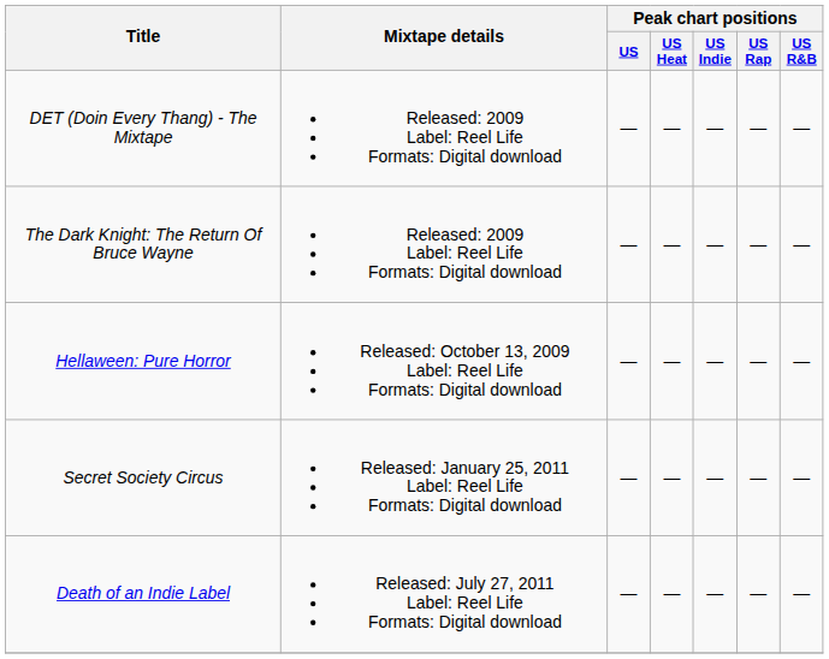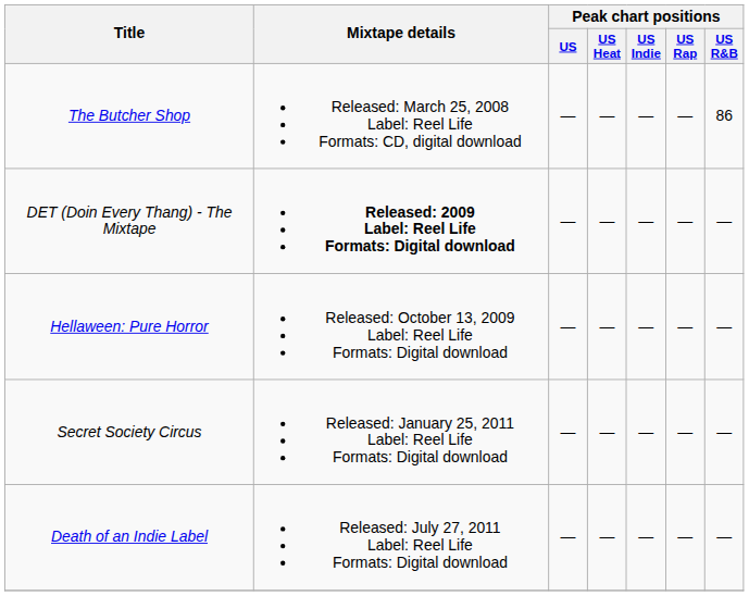 <table class="wikitable plainrowheaders" style="text-align:center;">
 <tr>
 <th rowspan="2" style="width:16em;">Title</th>
 <th rowspan="2" style="width:19em;">Mixtape details</th>
 <th colspan="5">Peak chart positions</th>
 </tr>
 <tr style="font-size:smaller;">
 <th width="35"><a href='#'>US</a><br></th>
 <th width="35"><a href='#'>US<br>Heat</a><br></th>
 <th width="35"><a href='#'>US Indie</a><br></th>
 <th width="35"><a href='#'>US<br>Rap</a><br></th>
 <th width="35"><a href='#'>US<br>R&B</a><br></th>
 </tr>
 <tr>
-<td><em>DET (Doin Every Thang) - The Mixtape</em></td>
-<td><br><ul><li>Released: 2009</li><li>Label: Reel Life</li><li>Formats: Digital download</li></ul></td>
+<td><em><a href='#'>The Butcher Shop</a></em></td>
+<td><br><ul><li>Released: March 25, 2008</li><li>Label: Reel Life</li><li>Formats: CD, digital download</li></ul></td>
 <td>—</td>
 <td>—</td>
 <td>—</td>
 <td>—</td>
-<td>—</td>
+<td>86</td>
 </tr>
 <tr>
-<td><em>The Dark Knight: The Return Of Bruce Wayne</em></td>
-<td><br><ul><li>Released: 2009</li><li>Label: Reel Life</li><li>Formats: Digital download</li></ul></td>
+<td><em>DET (Doin Every Thang) - The Mixtape</em></td>
+<td><strong><br><ul><li>Released: 2009</li><li>Label: Reel Life</li><li>Formats: Digital download</li></ul></strong></td>
 <td>—</td>
 <td>—</td>
 <td>—</td>
 <td>—</td>
 <td>—</td>
 </tr>
 <tr>
 <td><em><a href='#'>Hellaween: Pure Horror</a></em></td>
 <td><br><ul><li>Released: October 13, 2009</li><li>Label: Reel Life</li><li>Formats: Digital download</li></ul></td>
 <td>—</td>
 <td>—</td>
 <td>—</td>
 <td>—</td>
 <td>—</td>
 </tr>
 <tr>
 <td><em>Secret Society Circus</em></td>
 <td><br><ul><li>Released: January 25, 2011</li><li>Label: Reel Life</li><li>Formats: Digital download</li></ul></td>
 <td>—</td>
 <td>—</td>
 <td>—</td>
 <td>—</td>
 <td>—</td>
 </tr>
 <tr>
 <td><em><a href='#'>Death of an Indie Label</a></em></td>
 <td><br><ul><li>Released: July 27, 2011</li><li>Label: Reel Life</li><li>Formats: Digital download</li></ul></td>
 <td>—</td>
 <td>—</td>
 <td>—</td>
 <td>—</td>
 <td>—</td>
 </tr>
 <tr>
 </tr>
 </table>
